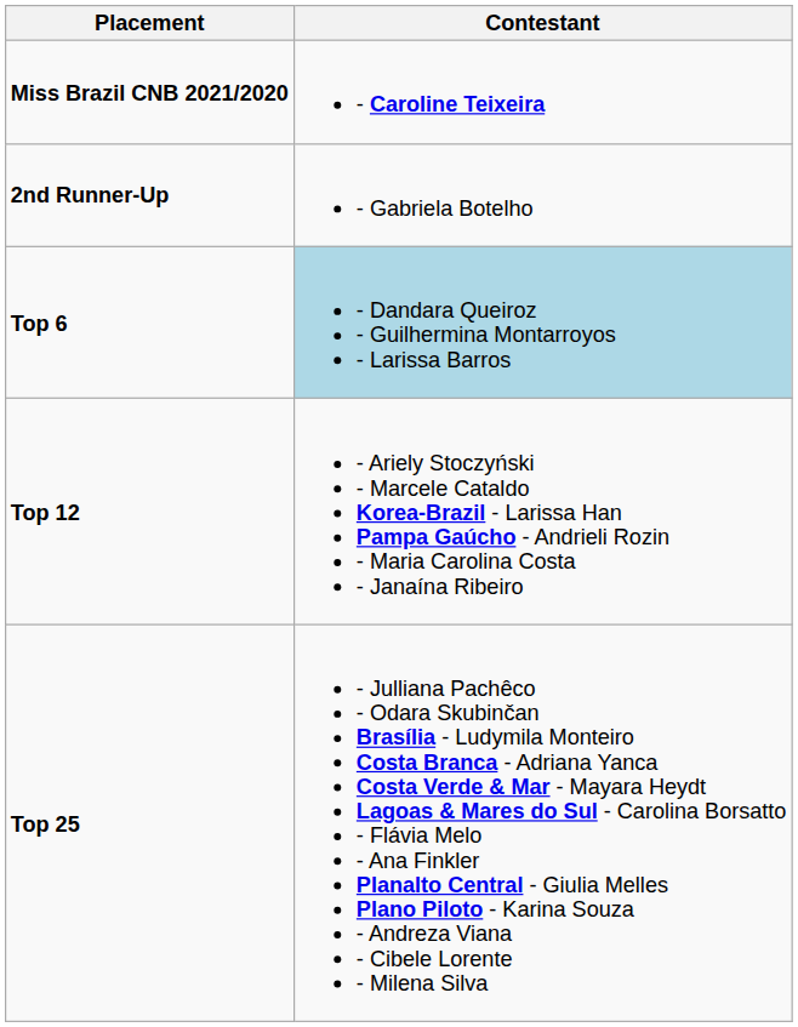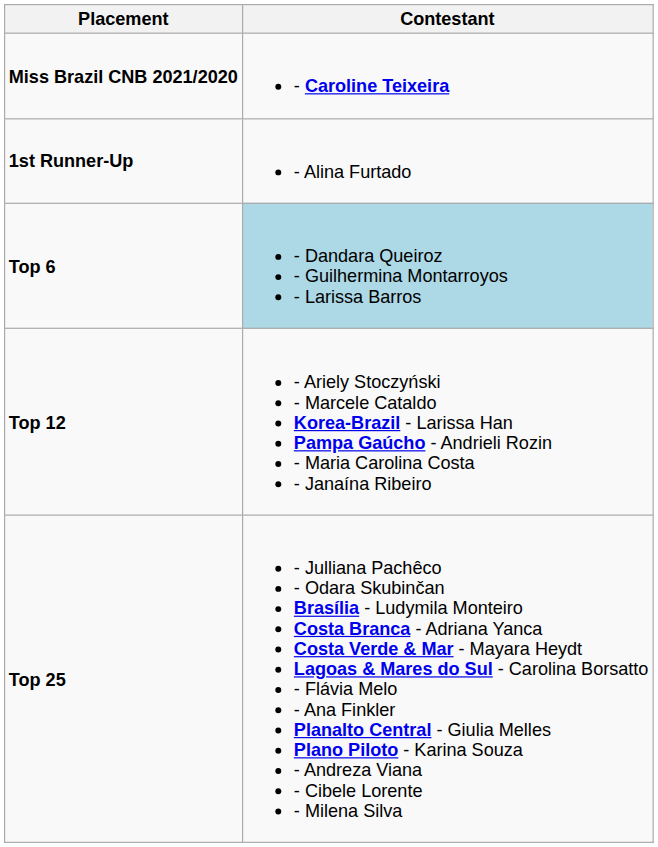 <table class="wikitable sortable" style="font-size: 95%;">
 <tr>
 <th>Placement</th>
 <th>Contestant</th>
 </tr>
 <tr>
 <td><strong>Miss Brazil CNB 2021/2020</strong></td>
 <td><br><ul><li><strong></strong> - <strong><a href='#'>Caroline Teixeira</a></strong></li></ul></td>
 </tr>
 <tr>
-<td><strong>2nd Runner-Up</strong></td>
-<td><br><ul><li><strong></strong> - Gabriela Botelho</li></ul></td>
+<td><strong>1st Runner-Up</strong></td>
+<td><br><ul><li><strong></strong> - Alina Furtado</li></ul></td>
 </tr>
 <tr>
 <td><strong>Top 6</strong></td>
 <td style="background: lightblue;"><br><ul><li><strong></strong> - Dandara Queiroz</li><li><strong></strong> - Guilhermina Montarroyos</li><li><strong></strong> - Larissa Barros</li></ul></td>
 </tr>
 <tr>
 <td><strong>Top 12</strong></td>
 <td><br><ul><li><strong></strong> - Ariely Stoczyński</li><li><strong></strong> - Marcele Cataldo</li><li><strong> <a href='#'>Korea-Brazil</a></strong> - Larissa Han</li><li><strong> <a href='#'>Pampa Gaúcho</a></strong> - Andrieli Rozin</li><li><strong></strong> - Maria Carolina Costa</li><li><strong></strong> - Janaína Ribeiro</li></ul></td>
 </tr>
 <tr>
 <td><strong>Top 25</strong></td>
 <td><br><ul><li><strong></strong> - Julliana Pachêco</li><li><strong></strong> - Odara Skubinčan</li><li><strong> <a href='#'>Brasília</a></strong> - Ludymila Monteiro</li><li><strong> <a href='#'>Costa Branca</a></strong> - Adriana Yanca</li><li><strong> <a href='#'>Costa Verde & Mar</a></strong> - Mayara Heydt</li><li><strong> <a href='#'>Lagoas & Mares do Sul</a></strong> - Carolina Borsatto</li><li><strong></strong> - Flávia Melo</li><li><strong></strong> - Ana Finkler</li><li><strong> <a href='#'>Planalto Central</a></strong> - Giulia Melles</li><li><strong> <a href='#'>Plano Piloto</a></strong> - Karina Souza</li><li><strong></strong> - Andreza Viana</li><li><strong></strong> - Cibele Lorente</li><li><strong></strong> - Milena Silva</li></ul></td>
 </tr>
 </table>
